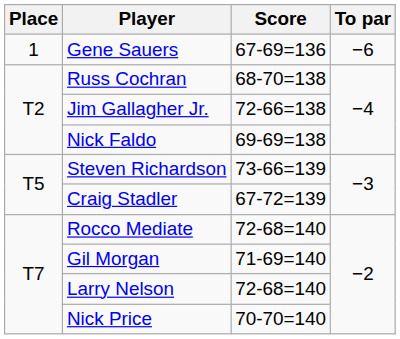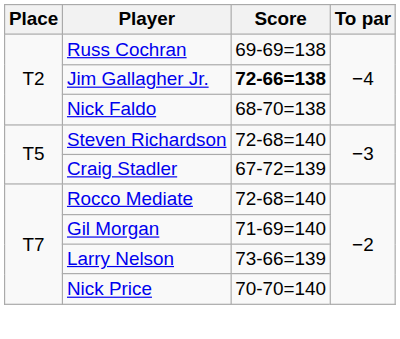 <table class="wikitable">
 <tr>
 <th>Place</th>
 <th>Player</th>
 <th>Score</th>
 <th>To par</th>
 </tr>
 <tr>
-<td align=center>1</td>
-<td> <a href='#'>Gene Sauers</a></td>
-<td align=center>67-69=136</td>
-<td align=center>−6</td>
-</tr>
-<tr>
 <td rowspan="3" align=center>T2</td>
 <td> <a href='#'>Russ Cochran</a></td>
-<td align=center>68-70=138</td>
+<td align=center>69-69=138</td>
 <td rowspan="3" align=center>−4</td>
 </tr>
 <tr>
 <td> <a href='#'>Jim Gallagher Jr.</a></td>
-<td align=center>72-66=138</td>
+<td align=center><strong>72-66=138</strong></td>
 </tr>
 <tr>
 <td> <a href='#'>Nick Faldo</a></td>
-<td align=center>69-69=138</td>
+<td align=center>68-70=138</td>
 </tr>
 <tr>
 <td rowspan="2" align=center>T5</td>
 <td> <a href='#'>Steven Richardson</a></td>
-<td align=center>73-66=139</td>
+<td align=center>72-68=140</td>
 <td rowspan="2" align=center>−3</td>
 </tr>
 <tr>
 <td> <a href='#'>Craig Stadler</a></td>
 <td align=center>67-72=139</td>
 </tr>
 <tr>
 <td rowspan="4" align=center>T7</td>
 <td> <a href='#'>Rocco Mediate</a></td>
 <td align=center>72-68=140</td>
 <td rowspan="4" align=center>−2</td>
 </tr>
 <tr>
 <td> <a href='#'>Gil Morgan</a></td>
 <td align=center>71-69=140</td>
 </tr>
 <tr>
 <td> <a href='#'>Larry Nelson</a></td>
-<td align=center>72-68=140</td>
+<td align=center>73-66=139</td>
 </tr>
 <tr>
 <td> <a href='#'>Nick Price</a></td>
 <td align=center>70-70=140</td>
 </tr>
 </table>
